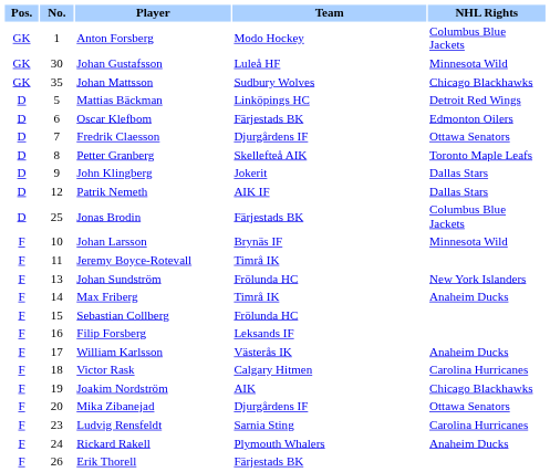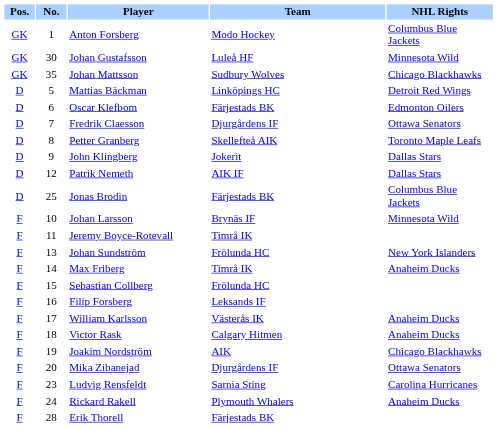 <table border="0" cellspacing="2" cellpadding="2">
 <tr bgcolor=AAD0FF>
 <th width=40>Pos.</th>
 <th width=40>No.</th>
 <th width=200>Player</th>
 <th width=250>Team</th>
 <th width=150>NHL Rights</th>
 </tr>
 <tr>
 <td style="text-align:center;"><a href='#'>GK</a></td>
 <td style="text-align:center;">1</td>
 <td><a href='#'>Anton Forsberg</a></td>
 <td> <a href='#'>Modo Hockey</a></td>
 <td><a href='#'>Columbus Blue Jackets</a></td>
 </tr>
 <tr>
 <td style="text-align:center;"><a href='#'>GK</a></td>
 <td style="text-align:center;">30</td>
 <td><a href='#'>Johan Gustafsson</a></td>
 <td> <a href='#'>Luleå HF</a></td>
 <td><a href='#'>Minnesota Wild</a></td>
 </tr>
 <tr>
 <td style="text-align:center;"><a href='#'>GK</a></td>
 <td style="text-align:center;">35</td>
 <td><a href='#'>Johan Mattsson</a></td>
 <td> <a href='#'>Sudbury Wolves</a></td>
 <td><a href='#'>Chicago Blackhawks</a></td>
 </tr>
 <tr>
 <td style="text-align:center;"><a href='#'>D</a></td>
 <td style="text-align:center;">5</td>
 <td><a href='#'>Mattias Bäckman</a></td>
 <td> <a href='#'>Linköpings HC</a></td>
 <td><a href='#'>Detroit Red Wings</a></td>
 </tr>
 <tr>
 <td style="text-align:center;"><a href='#'>D</a></td>
 <td style="text-align:center;">6</td>
 <td><a href='#'>Oscar Klefbom</a></td>
 <td> <a href='#'>Färjestads BK</a></td>
 <td><a href='#'>Edmonton Oilers</a></td>
 </tr>
 <tr>
 <td style="text-align:center;"><a href='#'>D</a></td>
 <td style="text-align:center;">7</td>
 <td><a href='#'>Fredrik Claesson</a></td>
 <td> <a href='#'>Djurgårdens IF</a></td>
 <td><a href='#'>Ottawa Senators</a></td>
 </tr>
 <tr>
 <td style="text-align:center;"><a href='#'>D</a></td>
 <td style="text-align:center;">8</td>
 <td><a href='#'>Petter Granberg</a></td>
 <td> <a href='#'>Skellefteå AIK</a></td>
 <td><a href='#'>Toronto Maple Leafs</a></td>
 </tr>
 <tr>
 <td style="text-align:center;"><a href='#'>D</a></td>
 <td style="text-align:center;">9</td>
 <td><a href='#'>John Klingberg</a></td>
 <td> <a href='#'>Jokerit</a></td>
 <td><a href='#'>Dallas Stars</a></td>
 </tr>
 <tr>
 <td style="text-align:center;"><a href='#'>D</a></td>
 <td style="text-align:center;">12</td>
 <td><a href='#'>Patrik Nemeth</a></td>
 <td> <a href='#'>AIK IF</a></td>
 <td><a href='#'>Dallas Stars</a></td>
 </tr>
 <tr>
 <td style="text-align:center;"><a href='#'>D</a></td>
 <td style="text-align:center;">25</td>
 <td><a href='#'>Jonas Brodin</a></td>
 <td> <a href='#'>Färjestads BK</a></td>
 <td><a href='#'>Columbus Blue Jackets</a></td>
 </tr>
 <tr>
 <td style="text-align:center;"><a href='#'>F</a></td>
 <td style="text-align:center;">10</td>
 <td><a href='#'>Johan Larsson</a></td>
 <td> <a href='#'>Brynäs IF</a></td>
 <td><a href='#'>Minnesota Wild</a></td>
 </tr>
 <tr>
 <td style="text-align:center;"><a href='#'>F</a></td>
 <td style="text-align:center;">11</td>
 <td><a href='#'>Jeremy Boyce-Rotevall</a></td>
 <td> <a href='#'>Timrå IK</a></td>
 <td></td>
 </tr>
 <tr>
 <td style="text-align:center;"><a href='#'>F</a></td>
 <td style="text-align:center;">13</td>
 <td><a href='#'>Johan Sundström</a></td>
 <td> <a href='#'>Frölunda HC</a></td>
 <td><a href='#'>New York Islanders</a></td>
 </tr>
 <tr>
 <td style="text-align:center;"><a href='#'>F</a></td>
 <td style="text-align:center;">14</td>
 <td><a href='#'>Max Friberg</a></td>
 <td> <a href='#'>Timrå IK</a></td>
 <td><a href='#'>Anaheim Ducks</a></td>
 </tr>
 <tr>
 <td style="text-align:center;"><a href='#'>F</a></td>
 <td style="text-align:center;">15</td>
 <td><a href='#'>Sebastian Collberg</a></td>
 <td> <a href='#'>Frölunda HC</a></td>
 <td></td>
 </tr>
 <tr>
 <td style="text-align:center;"><a href='#'>F</a></td>
 <td style="text-align:center;">16</td>
 <td><a href='#'>Filip Forsberg</a></td>
 <td> <a href='#'>Leksands IF</a></td>
 <td></td>
 </tr>
 <tr>
 <td style="text-align:center;"><a href='#'>F</a></td>
 <td style="text-align:center;">17</td>
 <td><a href='#'>William Karlsson</a></td>
 <td> <a href='#'>Västerås IK</a></td>
 <td><a href='#'>Anaheim Ducks</a></td>
 </tr>
 <tr>
 <td style="text-align:center;"><a href='#'>F</a></td>
 <td style="text-align:center;">18</td>
 <td><a href='#'>Victor Rask</a></td>
 <td> <a href='#'>Calgary Hitmen</a></td>
-<td><a href='#'>Carolina Hurricanes</a></td>
+<td><a href='#'>Anaheim Ducks</a></td>
 </tr>
 <tr>
 <td style="text-align:center;"><a href='#'>F</a></td>
 <td style="text-align:center;">19</td>
 <td><a href='#'>Joakim Nordström</a></td>
 <td> <a href='#'>AIK</a></td>
 <td><a href='#'>Chicago Blackhawks</a></td>
 </tr>
 <tr>
 <td style="text-align:center;"><a href='#'>F</a></td>
 <td style="text-align:center;">20</td>
 <td><a href='#'>Mika Zibanejad</a></td>
 <td> <a href='#'>Djurgårdens IF</a></td>
 <td><a href='#'>Ottawa Senators</a></td>
 </tr>
 <tr>
 <td style="text-align:center;"><a href='#'>F</a></td>
 <td style="text-align:center;">23</td>
 <td><a href='#'>Ludvig Rensfeldt</a></td>
 <td> <a href='#'>Sarnia Sting</a></td>
 <td><a href='#'>Carolina Hurricanes</a></td>
 </tr>
 <tr>
 <td style="text-align:center;"><a href='#'>F</a></td>
 <td style="text-align:center;">24</td>
 <td><a href='#'>Rickard Rakell</a></td>
 <td> <a href='#'>Plymouth Whalers</a></td>
 <td><a href='#'>Anaheim Ducks</a></td>
 </tr>
 <tr>
 <td style="text-align:center;"><a href='#'>F</a></td>
-<td style="text-align:center;">26</td>
+<td style="text-align:center;">28</td>
 <td><a href='#'>Erik Thorell</a></td>
 <td> <a href='#'>Färjestads BK</a></td>
 <td></td>
 </tr>
 </table>
